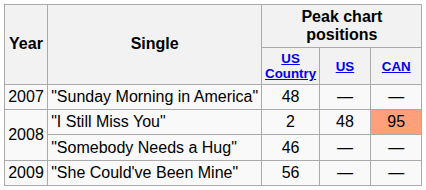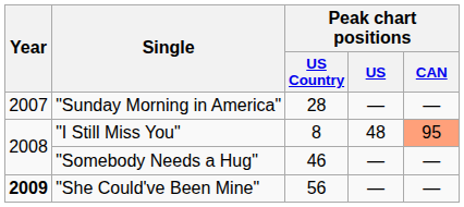 <table class="wikitable" border="1">
 <tr>
 <th rowspan="2">Year</th>
 <th rowspan="2">Single</th>
 <th colspan="3">Peak chart positions</th>
 </tr>
 <tr style="font-size:smaller;">
 <th width="45"><a href='#'>US Country</a></th>
 <th width="45"><a href='#'>US</a></th>
 <th width="45"><a href='#'>CAN</a></th>
 </tr>
 <tr>
 <td>2007</td>
 <td>"Sunday Morning in America"</td>
-<td align="center">48</td>
+<td align="center">28</td>
 <td align="center">—</td>
 <td align="center">—</td>
 </tr>
 <tr>
 <td rowspan="2">2008</td>
 <td>"I Still Miss You"</td>
-<td align="center">2</td>
+<td align="center">8</td>
 <td align="center">48</td>
 <td align="center" style="background: lightsalmon;">95</td>
 </tr>
 <tr>
 <td>"Somebody Needs a Hug"</td>
 <td align="center">46</td>
 <td align="center">—</td>
 <td align="center">—</td>
 </tr>
 <tr>
-<td>2009</td>
+<td><strong>2009</strong></td>
 <td>"She Could've Been Mine"</td>
 <td align="center">56</td>
 <td align="center">—</td>
 <td align="center">—</td>
 </tr>
 <tr>
 </tr>
 </table>
